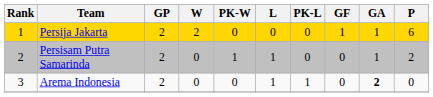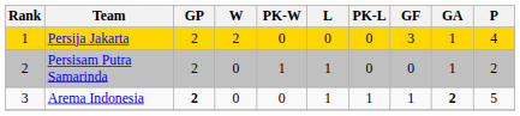 <table class="wikitable" style="text-align: center;">
 <tr>
 <th width=30>Rank</th>
 <th width=140>Team</th>
 <th width=40>GP</th>
 <th width=40>W</th>
 <th width=50>PK-W</th>
 <th width=40>L</th>
 <th width=40>PK-L</th>
 <th width=40>GF</th>
 <th width=40>GA</th>
 <th width=40>P</th>
 </tr>
 <tr bgcolor="gold">
 <td>1</td>
 <td align="left"> <a href='#'>Persija Jakarta</a></td>
 <td>2</td>
 <td>2</td>
 <td>0</td>
 <td>0</td>
 <td>0</td>
+<td>3</td>
 <td>1</td>
-<td>1</td>
-<td>6</td>
+<td>4</td>
 </tr>
 <tr bgcolor="silver">
 <td>2</td>
 <td align="left"> <a href='#'>Persisam Putra Samarinda</a></td>
 <td>2</td>
 <td>0</td>
 <td>1</td>
 <td>1</td>
 <td>0</td>
 <td>0</td>
 <td>1</td>
 <td>2</td>
 </tr>
 <tr bgcolor="">
 <td>3</td>
 <td align="left"> <a href='#'>Arema Indonesia</a></td>
-<td>2</td>
+<td><strong>2</strong></td>
 <td>0</td>
 <td>0</td>
 <td>1</td>
 <td>1</td>
-<td>0</td>
+<td>1</td>
 <td><strong>2</strong></td>
-<td>0</td>
+<td>5</td>
 </tr>
 <tr>
 </tr>
 </table>
